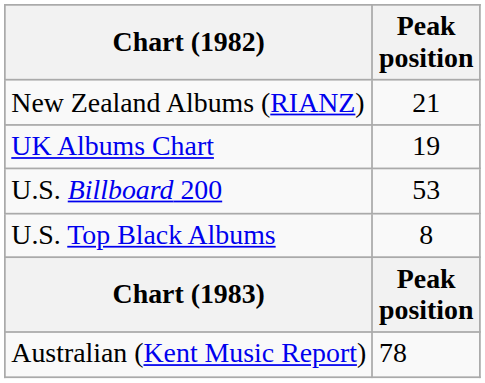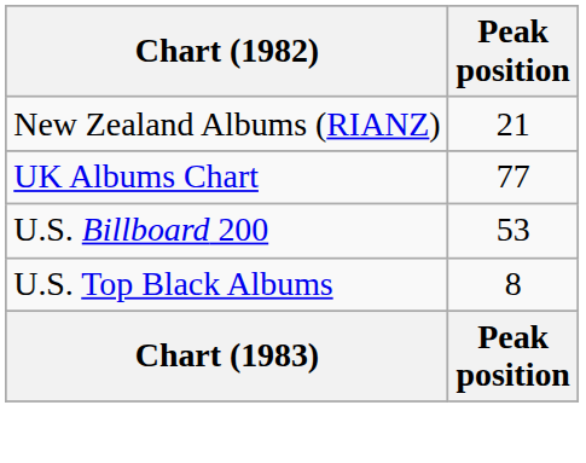 <table class="wikitable">
 <tr>
 <th align="left">Chart (1982)</th>
 <th style="text-align:center;">Peak<br>position</th>
 </tr>
 <tr>
 <td align="left">New Zealand Albums (<a href='#'>RIANZ</a>)</td>
 <td style="text-align:center;">21</td>
 </tr>
 <tr>
 <td align="left"><a href='#'>UK Albums Chart</a></td>
-<td style="text-align:center;">19</td>
+<td style="text-align:center;">77</td>
 </tr>
 <tr>
 <td align="left">U.S. <a href='#'><em>Billboard</em> 200</a></td>
 <td style="text-align:center;">53</td>
 </tr>
 <tr>
 <td align="left">U.S. <a href='#'>Top Black Albums</a></td>
 <td style="text-align:center;">8</td>
 </tr>
 <tr>
 <th scope="col">Chart (1983)</th>
 <th scope="col">Peak<br>position</th>
 </tr>
-<tr>
-<td>Australian (<a href='#'>Kent Music Report</a>)</td>
-<td>78</td>
-</tr>
 </table>
